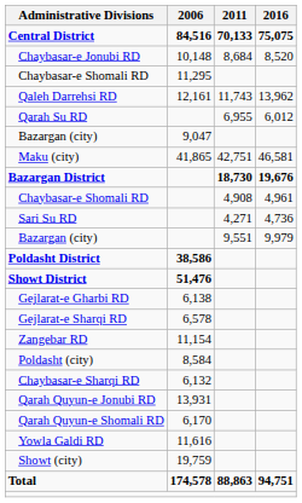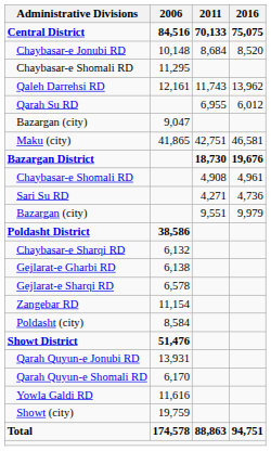 <table class="wikitable">
 <tr>
 <th>Administrative Divisions</th>
 <th>2006</th>
 <th>2011</th>
 <th>2016</th>
 </tr>
 <tr>
 <td><strong><a href='#'>Central District</a></strong></td>
 <td style="text-align: right;"><strong>84,516</strong></td>
 <td style="text-align: right;"><strong>70,133</strong></td>
 <td style="text-align: right;"><strong>75,075</strong></td>
 </tr>
 <tr>
 <td style="padding-left: 1em;"><a href='#'>Chaybasar-e Jonubi RD</a></td>
 <td style="text-align: right;">10,148</td>
 <td style="text-align: right;">8,684</td>
 <td style="text-align: right;">8,520</td>
 </tr>
 <tr>
 <td style="padding-left: 1em;">Chaybasar-e Shomali RD</td>
 <td style="text-align: right;">11,295</td>
 <td style="text-align: right;"></td>
 <td style="text-align: right;"></td>
 </tr>
 <tr>
 <td style="padding-left: 1em;"><a href='#'>Qaleh Darrehsi RD</a></td>
 <td style="text-align: right;">12,161</td>
 <td style="text-align: right;">11,743</td>
 <td style="text-align: right;">13,962</td>
 </tr>
 <tr>
 <td style="padding-left: 1em;"><a href='#'>Qarah Su RD</a></td>
 <td style="text-align: right;"></td>
 <td style="text-align: right;">6,955</td>
 <td style="text-align: right;">6,012</td>
 </tr>
 <tr>
 <td style="padding-left: 1em;">Bazargan (city)</td>
 <td style="text-align: right;">9,047</td>
 <td style="text-align: right;"></td>
 <td style="text-align: right;"></td>
 </tr>
 <tr>
 <td style="padding-left: 1em;"><a href='#'>Maku</a> (city)</td>
 <td style="text-align: right;">41,865</td>
 <td style="text-align: right;">42,751</td>
 <td style="text-align: right;">46,581</td>
 </tr>
 <tr>
 <td><strong><a href='#'>Bazargan District</a></strong></td>
 <td style="text-align: right;"></td>
 <td style="text-align: right;"><strong>18,730</strong></td>
 <td style="text-align: right;"><strong>19,676</strong></td>
 </tr>
 <tr>
 <td style="padding-left: 1em;"><a href='#'>Chaybasar-e Shomali RD</a></td>
 <td style="text-align: right;"></td>
 <td style="text-align: right;">4,908</td>
 <td style="text-align: right;">4,961</td>
 </tr>
 <tr>
 <td style="padding-left: 1em;"><a href='#'>Sari Su RD</a></td>
 <td style="text-align: right;"></td>
 <td style="text-align: right;">4,271</td>
 <td style="text-align: right;">4,736</td>
 </tr>
 <tr>
 <td style="padding-left: 1em;"><a href='#'>Bazargan</a> (city)</td>
 <td style="text-align: right;"></td>
 <td style="text-align: right;">9,551</td>
 <td style="text-align: right;">9,979</td>
 </tr>
 <tr>
 <td><strong><a href='#'>Poldasht District</a></strong></td>
 <td style="text-align: right;"><strong>38,586</strong></td>
 <td style="text-align: right;"></td>
 <td style="text-align: right;"></td>
 </tr>
 <tr>
-<td><strong><a href='#'>Showt District</a></strong></td>
-<td style="text-align: right;"><strong>51,476</strong></td>
+<td style="padding-left: 1em;"><a href='#'>Chaybasar-e Sharqi RD</a></td>
+<td style="text-align: right;">6,132</td>
 <td style="text-align: right;"></td>
 <td style="text-align: right;"></td>
 </tr>
 <tr>
 <td style="padding-left: 1em;"><a href='#'>Gejlarat-e Gharbi RD</a></td>
 <td style="text-align: right;">6,138</td>
 <td style="text-align: right;"></td>
 <td style="text-align: right;"></td>
 </tr>
 <tr>
 <td style="padding-left: 1em;"><a href='#'>Gejlarat-e Sharqi RD</a></td>
 <td style="text-align: right;">6,578</td>
 <td style="text-align: right;"></td>
 <td style="text-align: right;"></td>
 </tr>
 <tr>
 <td style="padding-left: 1em;"><a href='#'>Zangebar RD</a></td>
 <td style="text-align: right;">11,154</td>
 <td style="text-align: right;"></td>
 <td style="text-align: right;"></td>
 </tr>
 <tr>
 <td style="padding-left: 1em;"><a href='#'>Poldasht</a> (city)</td>
 <td style="text-align: right;">8,584</td>
 <td style="text-align: right;"></td>
 <td style="text-align: right;"></td>
 </tr>
 <tr>
-<td style="padding-left: 1em;"><a href='#'>Chaybasar-e Sharqi RD</a></td>
-<td style="text-align: right;">6,132</td>
+<td><strong><a href='#'>Showt District</a></strong></td>
+<td style="text-align: right;"><strong>51,476</strong></td>
 <td style="text-align: right;"></td>
 <td style="text-align: right;"></td>
 </tr>
 <tr>
 <td style="padding-left: 1em;"><a href='#'>Qarah Quyun-e Jonubi RD</a></td>
 <td style="text-align: right;">13,931</td>
 <td style="text-align: right;"></td>
 <td style="text-align: right;"></td>
 </tr>
 <tr>
 <td style="padding-left: 1em;"><a href='#'>Qarah Quyun-e Shomali RD</a></td>
 <td style="text-align: right;">6,170</td>
 <td style="text-align: right;"></td>
 <td style="text-align: right;"></td>
 </tr>
 <tr>
 <td style="padding-left: 1em;"><a href='#'>Yowla Galdi RD</a></td>
 <td style="text-align: right;">11,616</td>
 <td style="text-align: right;"></td>
 <td style="text-align: right;"></td>
 </tr>
 <tr>
 <td style="padding-left: 1em;"><a href='#'>Showt</a> (city)</td>
 <td style="text-align: right;">19,759</td>
 <td style="text-align: right;"></td>
 <td style="text-align: right;"></td>
 </tr>
 <tr>
 <td><strong>Total</strong></td>
 <td style="text-align: right;"><strong>174,578</strong></td>
 <td style="text-align: right;"><strong>88,863</strong></td>
 <td style="text-align: right;"><strong>94,751</strong></td>
 </tr>
 <tr>
 <td colspan=4></td>
 </tr>
 </table>
